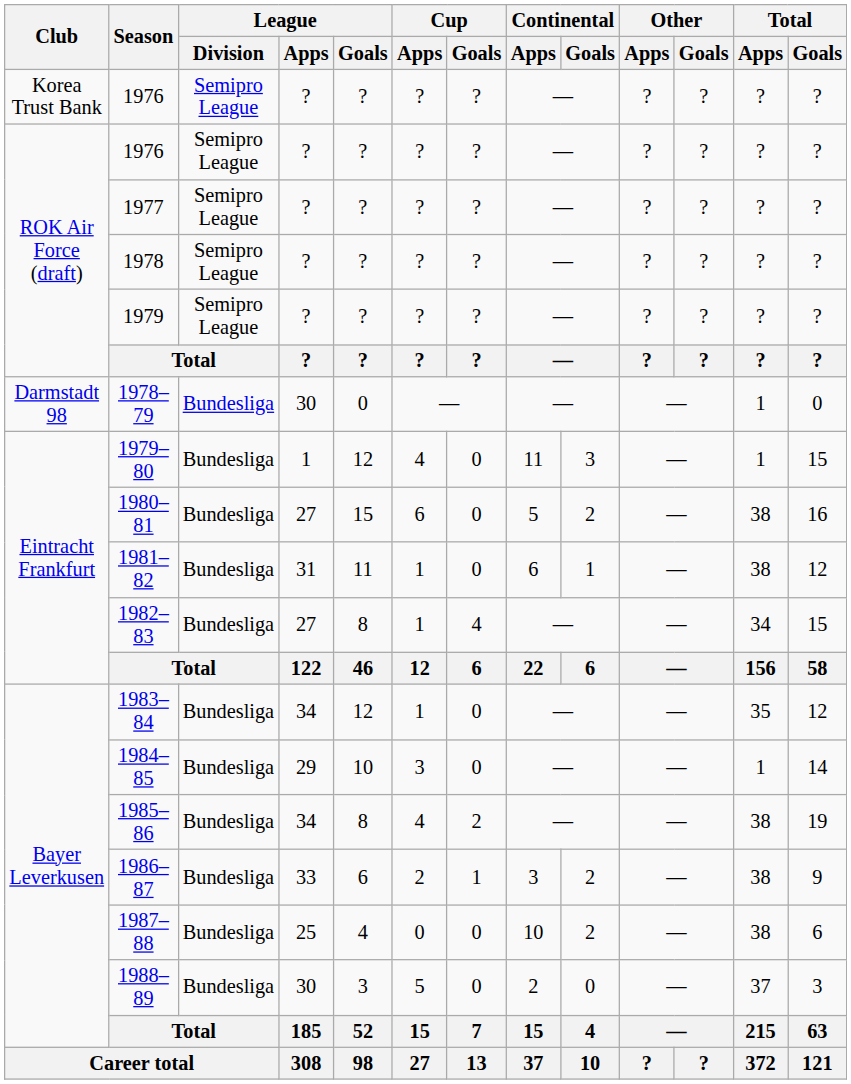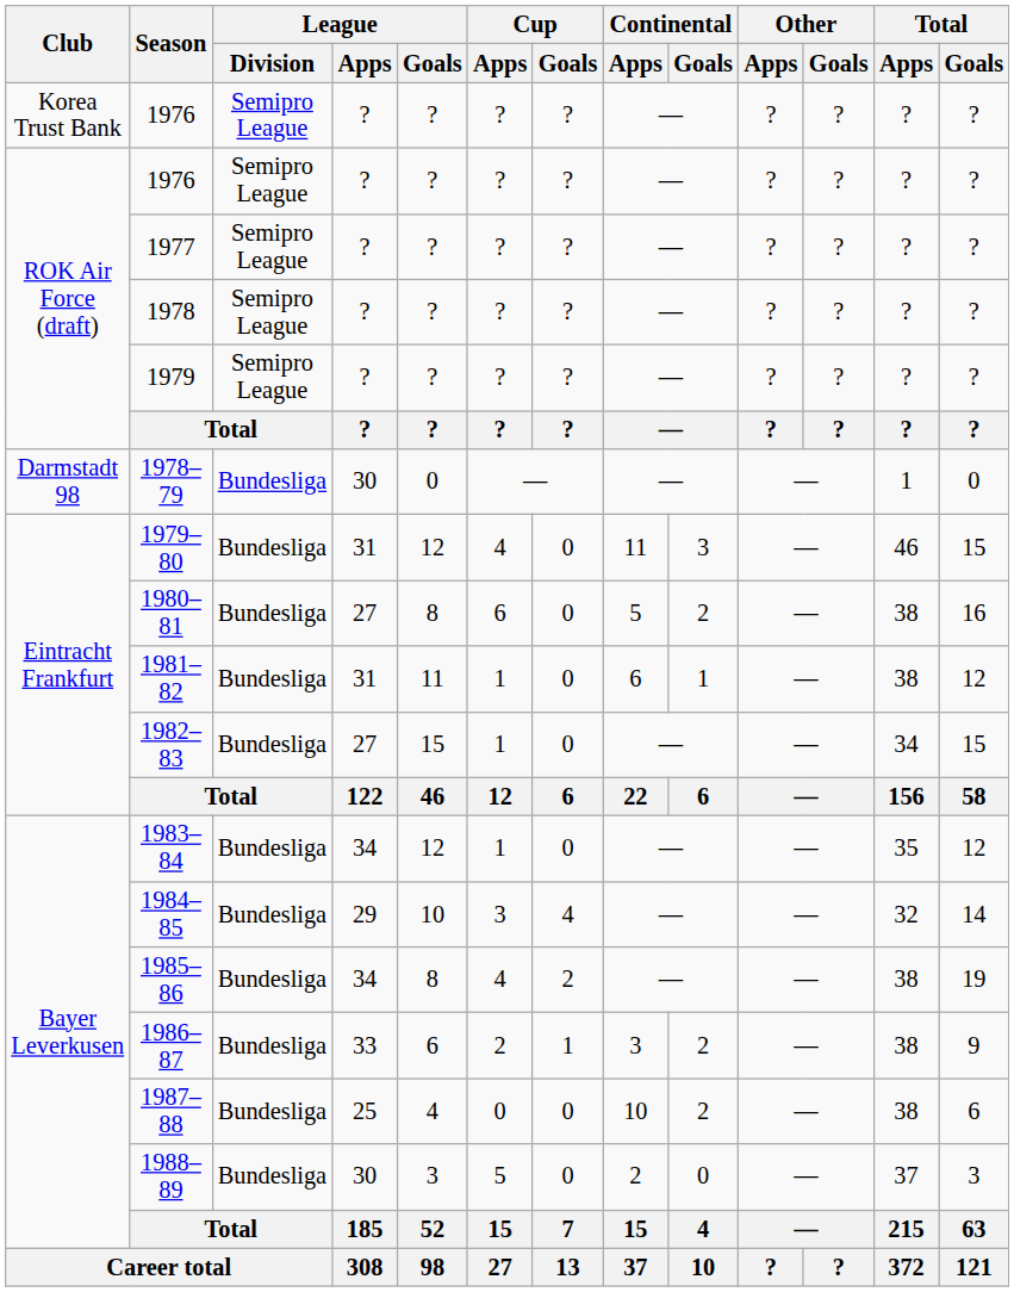 <table class="wikitable" style="text-align:center">
 <tr>
 <th rowspan="2">Club</th>
 <th rowspan="2">Season</th>
 <th colspan="3">League</th>
 <th colspan="2">Cup</th>
 <th colspan="2">Continental</th>
 <th colspan="2">Other</th>
 <th colspan="2">Total</th>
 </tr>
 <tr>
 <th>Division</th>
 <th>Apps</th>
 <th>Goals</th>
 <th>Apps</th>
 <th>Goals</th>
 <th>Apps</th>
 <th>Goals</th>
 <th>Apps</th>
 <th>Goals</th>
 <th>Apps</th>
 <th>Goals</th>
 </tr>
 <tr>
 <td>Korea Trust Bank</td>
 <td>1976</td>
 <td><a href='#'>Semipro League</a></td>
 <td>?</td>
 <td>?</td>
 <td>?</td>
 <td>?</td>
 <td colspan="2">—</td>
 <td>?</td>
 <td>?</td>
 <td>?</td>
 <td>?</td>
 </tr>
 <tr>
 <td rowspan="5"><a href='#'>ROK Air Force</a> (<a href='#'>draft</a>)</td>
 <td>1976</td>
 <td>Semipro League</td>
 <td>?</td>
 <td>?</td>
 <td>?</td>
 <td>?</td>
 <td colspan="2">—</td>
 <td>?</td>
 <td>?</td>
 <td>?</td>
 <td>?</td>
 </tr>
 <tr>
 <td>1977</td>
 <td>Semipro League</td>
 <td>?</td>
 <td>?</td>
 <td>?</td>
 <td>?</td>
 <td colspan="2">—</td>
 <td>?</td>
 <td>?</td>
 <td>?</td>
 <td>?</td>
 </tr>
 <tr>
 <td>1978</td>
 <td>Semipro League</td>
 <td>?</td>
 <td>?</td>
 <td>?</td>
 <td>?</td>
 <td colspan="2">—</td>
 <td>?</td>
 <td>?</td>
 <td>?</td>
 <td>?</td>
 </tr>
 <tr>
 <td>1979</td>
 <td>Semipro League</td>
 <td>?</td>
 <td>?</td>
 <td>?</td>
 <td>?</td>
 <td colspan="2">—</td>
 <td>?</td>
 <td>?</td>
 <td>?</td>
 <td>?</td>
 </tr>
 <tr>
 <th colspan="2">Total</th>
 <th>?</th>
 <th>?</th>
 <th>?</th>
 <th>?</th>
 <th colspan="2">—</th>
 <th>?</th>
 <th>?</th>
 <th>?</th>
 <th>?</th>
 </tr>
 <tr>
 <td><a href='#'>Darmstadt 98</a></td>
 <td><a href='#'>1978–79</a></td>
 <td><a href='#'>Bundesliga</a></td>
 <td>30</td>
 <td>0</td>
 <td colspan="2">—</td>
 <td colspan="2">—</td>
 <td colspan="2">—</td>
 <td>1</td>
 <td>0</td>
 </tr>
 <tr>
 <td rowspan="5"><a href='#'>Eintracht Frankfurt</a></td>
 <td><a href='#'>1979–80</a></td>
 <td>Bundesliga</td>
-<td>1</td>
+<td>31</td>
 <td>12</td>
 <td>4</td>
 <td>0</td>
 <td>11</td>
 <td>3</td>
 <td colspan="2">—</td>
-<td>1</td>
+<td>46</td>
 <td>15</td>
 </tr>
 <tr>
 <td><a href='#'>1980–81</a></td>
 <td>Bundesliga</td>
 <td>27</td>
-<td>15</td>
+<td>8</td>
 <td>6</td>
 <td>0</td>
 <td>5</td>
 <td>2</td>
 <td colspan="2">—</td>
 <td>38</td>
 <td>16</td>
 </tr>
 <tr>
 <td><a href='#'>1981–82</a></td>
 <td>Bundesliga</td>
 <td>31</td>
 <td>11</td>
 <td>1</td>
 <td>0</td>
 <td>6</td>
 <td>1</td>
 <td colspan="2">—</td>
 <td>38</td>
 <td>12</td>
 </tr>
 <tr>
 <td><a href='#'>1982–83</a></td>
 <td>Bundesliga</td>
 <td>27</td>
-<td>8</td>
+<td>15</td>
 <td>1</td>
-<td>4</td>
+<td>0</td>
 <td colspan="2">—</td>
 <td colspan="2">—</td>
 <td>34</td>
 <td>15</td>
 </tr>
 <tr>
 <th colspan="2">Total</th>
 <th>122</th>
 <th>46</th>
 <th>12</th>
 <th>6</th>
 <th>22</th>
 <th>6</th>
 <th colspan="2">—</th>
 <th>156</th>
 <th>58</th>
 </tr>
 <tr>
 <td rowspan="7"><a href='#'>Bayer Leverkusen</a></td>
 <td><a href='#'>1983–84</a></td>
 <td>Bundesliga</td>
 <td>34</td>
 <td>12</td>
 <td>1</td>
 <td>0</td>
 <td colspan="2">—</td>
 <td colspan="2">—</td>
 <td>35</td>
 <td>12</td>
 </tr>
 <tr>
 <td><a href='#'>1984–85</a></td>
 <td>Bundesliga</td>
 <td>29</td>
 <td>10</td>
 <td>3</td>
-<td>0</td>
+<td>4</td>
 <td colspan="2">—</td>
 <td colspan="2">—</td>
-<td>1</td>
+<td>32</td>
 <td>14</td>
 </tr>
 <tr>
 <td><a href='#'>1985–86</a></td>
 <td>Bundesliga</td>
 <td>34</td>
 <td>8</td>
 <td>4</td>
 <td>2</td>
 <td colspan="2">—</td>
 <td colspan="2">—</td>
 <td>38</td>
 <td>19</td>
 </tr>
 <tr>
 <td><a href='#'>1986–87</a></td>
 <td>Bundesliga</td>
 <td>33</td>
 <td>6</td>
 <td>2</td>
 <td>1</td>
 <td>3</td>
 <td>2</td>
 <td colspan="2">—</td>
 <td>38</td>
 <td>9</td>
 </tr>
 <tr>
 <td><a href='#'>1987–88</a></td>
 <td>Bundesliga</td>
 <td>25</td>
 <td>4</td>
 <td>0</td>
 <td>0</td>
 <td>10</td>
 <td>2</td>
 <td colspan="2">—</td>
 <td>38</td>
 <td>6</td>
 </tr>
 <tr>
 <td><a href='#'>1988–89</a></td>
 <td>Bundesliga</td>
 <td>30</td>
 <td>3</td>
 <td>5</td>
 <td>0</td>
 <td>2</td>
 <td>0</td>
 <td colspan="2">—</td>
 <td>37</td>
 <td>3</td>
 </tr>
 <tr>
 <th colspan="2">Total</th>
 <th>185</th>
 <th>52</th>
 <th>15</th>
 <th>7</th>
 <th>15</th>
 <th>4</th>
 <th colspan="2">—</th>
 <th>215</th>
 <th>63</th>
 </tr>
 <tr>
 <th colspan="3">Career total</th>
 <th>308</th>
 <th>98</th>
 <th>27</th>
 <th>13</th>
 <th>37</th>
 <th>10</th>
 <th>?</th>
 <th>?</th>
 <th>372</th>
 <th>121</th>
 </tr>
 </table>
